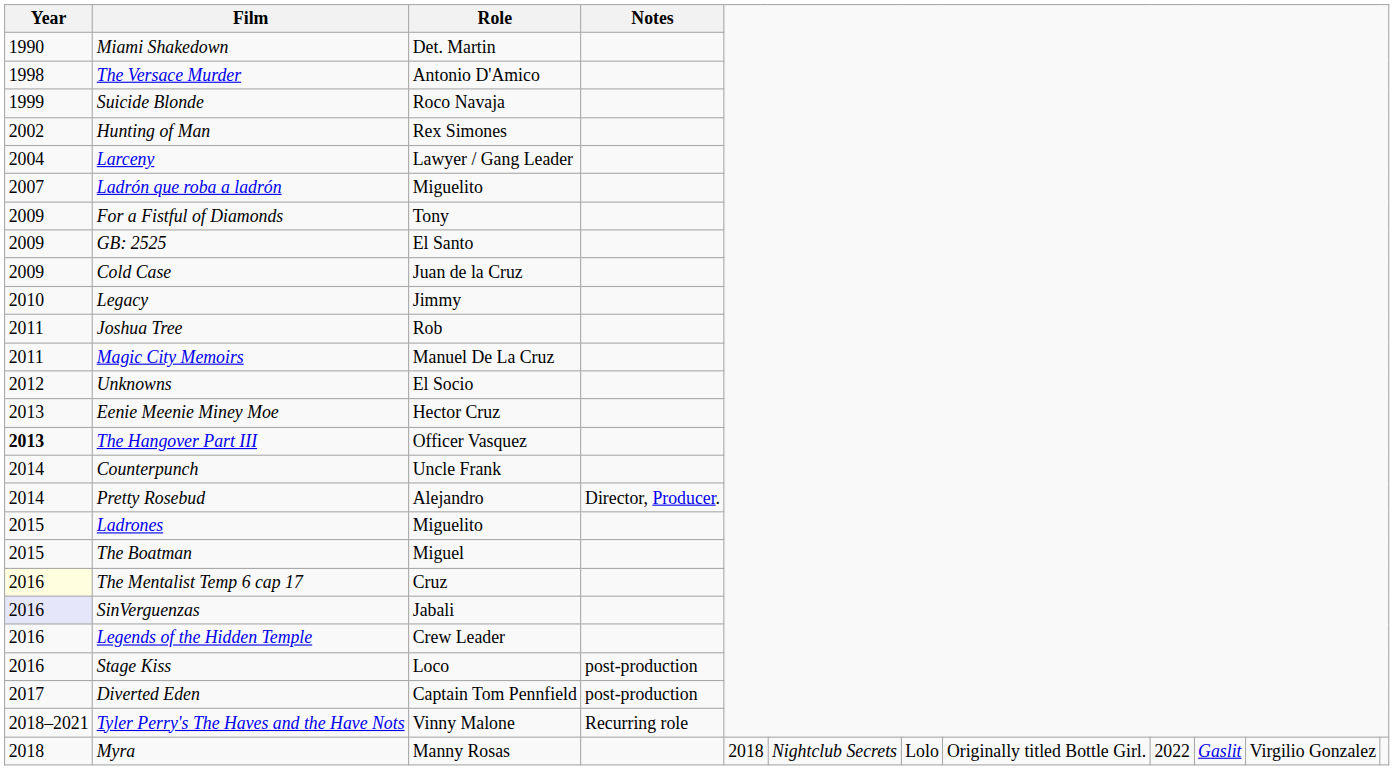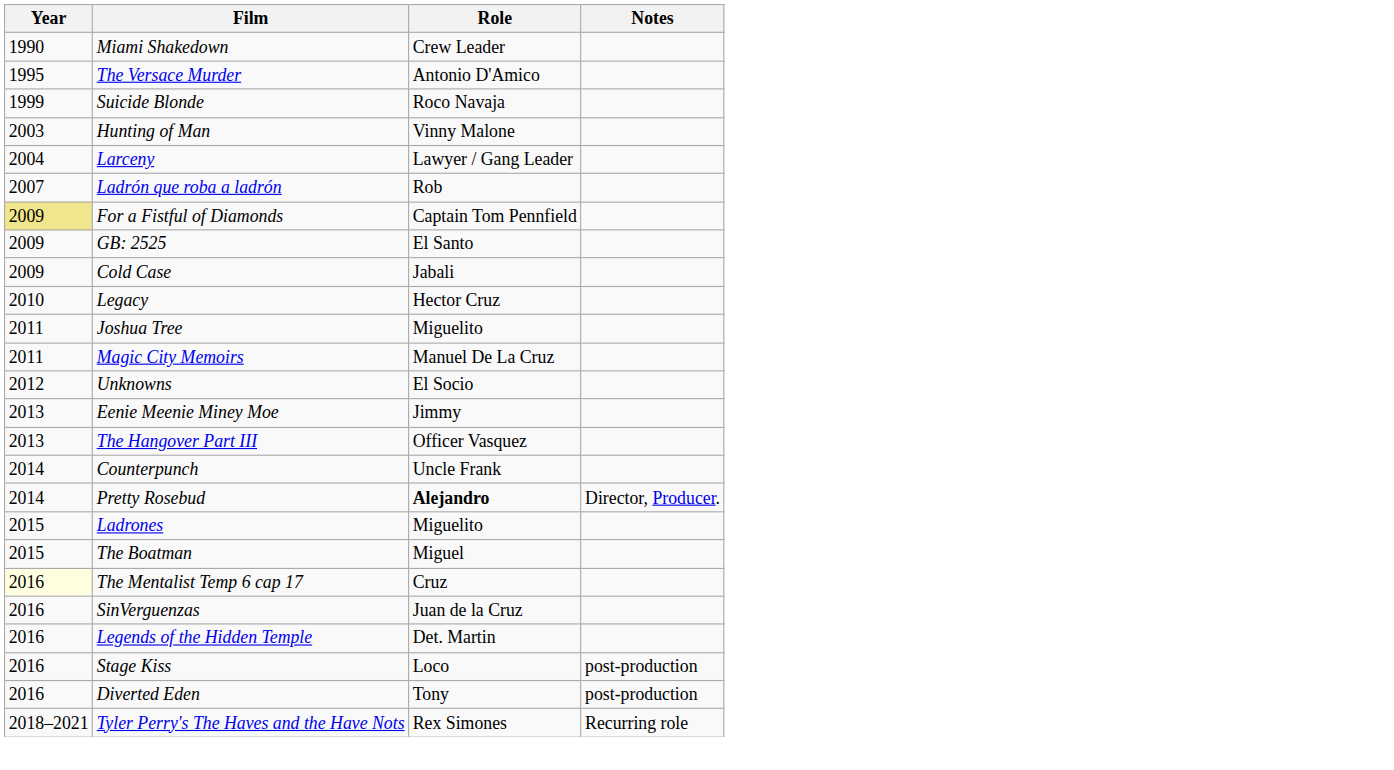 <table class="wikitable sortable">
 <tr>
 <th>Year</th>
 <th>Film</th>
 <th>Role</th>
 <th>Notes</th>
 </tr>
 <tr>
 <td>1990</td>
 <td><em>Miami Shakedown</em></td>
-<td>Det. Martin</td>
+<td>Crew Leader</td>
 <td></td>
 </tr>
 <tr>
-<td>1998</td>
+<td>1995</td>
 <td><em><a href='#'>The Versace Murder</a></em></td>
 <td>Antonio D'Amico</td>
 <td></td>
 </tr>
 <tr>
 <td>1999</td>
 <td><em>Suicide Blonde</em></td>
 <td>Roco Navaja</td>
 <td></td>
 </tr>
 <tr>
-<td>2002</td>
+<td>2003</td>
 <td><em>Hunting of Man</em></td>
-<td>Rex Simones</td>
+<td>Vinny Malone</td>
 <td></td>
 </tr>
 <tr>
 <td>2004</td>
 <td><em><a href='#'>Larceny</a></em></td>
 <td>Lawyer / Gang Leader</td>
 <td></td>
 </tr>
 <tr>
 <td>2007</td>
 <td><em><a href='#'>Ladrón que roba a ladrón</a></em></td>
-<td>Miguelito</td>
+<td>Rob</td>
 <td></td>
 </tr>
 <tr>
-<td>2009</td>
+<td style="background: khaki;">2009</td>
 <td><em>For a Fistful of Diamonds</em></td>
-<td>Tony</td>
+<td>Captain Tom Pennfield</td>
 <td></td>
 </tr>
 <tr>
 <td>2009</td>
 <td><em>GB: 2525</em></td>
 <td>El Santo</td>
 <td></td>
 </tr>
 <tr>
 <td>2009</td>
 <td><em>Cold Case </em></td>
-<td>Juan de la Cruz</td>
+<td>Jabali</td>
 <td></td>
 </tr>
 <tr>
 <td>2010</td>
 <td><em>Legacy</em></td>
-<td>Jimmy</td>
+<td>Hector Cruz</td>
 <td></td>
 </tr>
 <tr>
 <td>2011</td>
 <td><em>Joshua Tree</em></td>
-<td>Rob</td>
+<td>Miguelito</td>
 <td></td>
 </tr>
 <tr>
 <td>2011</td>
 <td><em><a href='#'>Magic City Memoirs</a></em></td>
 <td>Manuel De La Cruz</td>
 <td></td>
 </tr>
 <tr>
 <td>2012</td>
 <td><em>Unknowns</em></td>
 <td>El Socio</td>
 <td></td>
 </tr>
 <tr>
 <td>2013</td>
 <td><em>Eenie Meenie Miney Moe</em></td>
-<td>Hector Cruz</td>
+<td>Jimmy</td>
 <td></td>
 </tr>
 <tr>
-<td><strong>2013</strong></td>
+<td>2013</td>
 <td><em><a href='#'>The Hangover Part III</a></em></td>
 <td>Officer Vasquez</td>
 <td></td>
 </tr>
 <tr>
 <td>2014</td>
 <td><em>Counterpunch</em></td>
 <td>Uncle Frank</td>
 <td></td>
 </tr>
 <tr>
 <td>2014</td>
 <td><em>Pretty Rosebud</em></td>
-<td>Alejandro</td>
+<td><strong>Alejandro</strong></td>
 <td>Director, <a href='#'>Producer</a>.</td>
 </tr>
 <tr>
 <td>2015</td>
 <td><em><a href='#'>Ladrones</a></em></td>
 <td>Miguelito</td>
 <td></td>
 </tr>
 <tr>
 <td>2015</td>
 <td><em>The Boatman</em></td>
 <td>Miguel</td>
 <td></td>
 </tr>
 <tr>
 <td style="background: lightyellow;">2016</td>
 <td><em>The Mentalist Temp 6 cap 17</em></td>
 <td>Cruz</td>
 <td></td>
 </tr>
 <tr>
-<td style="background: lavender;">2016</td>
+<td>2016</td>
 <td><em>SinVerguenzas</em></td>
-<td>Jabali</td>
+<td>Juan de la Cruz</td>
 <td></td>
 </tr>
 <tr>
 <td>2016</td>
 <td><em><a href='#'>Legends of the Hidden Temple</a></em></td>
-<td>Crew Leader</td>
+<td>Det. Martin</td>
 <td></td>
 </tr>
 <tr>
 <td>2016</td>
 <td><em>Stage Kiss</em></td>
 <td>Loco</td>
 <td>post-production</td>
 </tr>
 <tr>
-<td>2017</td>
+<td>2016</td>
 <td><em>Diverted Eden</em></td>
-<td>Captain Tom Pennfield</td>
+<td>Tony</td>
 <td>post-production</td>
 </tr>
 <tr>
 <td>2018–2021</td>
 <td><em><a href='#'>Tyler Perry's The Haves and the Have Nots</a></em></td>
-<td>Vinny Malone</td>
+<td>Rex Simones</td>
 <td>Recurring role</td>
 </tr>
-<tr>
-<td>2018</td>
-<td><em>Myra</em></td>
-<td>Manny Rosas</td>
-<td></td>
-<td>2018</td>
-<td><em>Nightclub Secrets</em></td>
-<td>Lolo</td>
-<td>Originally titled Bottle Girl.</td>
-<td>2022</td>
-<td><em><a href='#'>Gaslit</a></em></td>
-<td>Virgilio Gonzalez</td>
-<td></td>
-</tr>
 </table>
